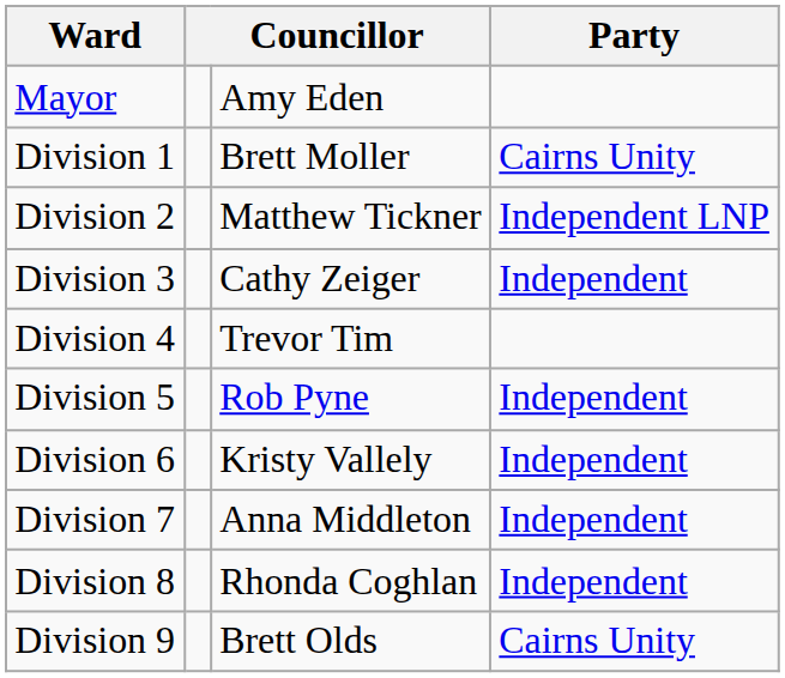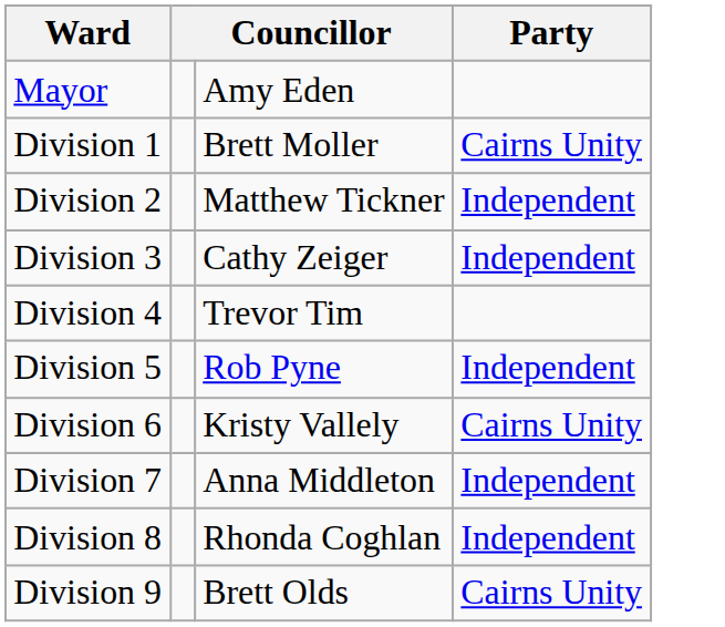 <table class="wikitable">
 <tr>
 <th>Ward</th>
 <th colspan="2">Councillor</th>
 <th>Party</th>
 </tr>
 <tr>
 <td><a href='#'>Mayor</a></td>
 <td> </td>
 <td>Amy Eden</td>
 <td></td>
 </tr>
 <tr>
 <td>Division 1</td>
 <td> </td>
 <td>Brett Moller</td>
 <td><a href='#'>Cairns Unity</a></td>
 </tr>
 <tr>
 <td>Division 2</td>
 <td> </td>
 <td>Matthew Tickner</td>
-<td><a href='#'>Independent LNP</a></td>
+<td><a href='#'>Independent</a></td>
 </tr>
 <tr>
 <td>Division 3</td>
 <td> </td>
 <td>Cathy Zeiger</td>
 <td><a href='#'>Independent</a></td>
 </tr>
 <tr>
 <td>Division 4</td>
 <td> </td>
 <td>Trevor Tim</td>
 <td></td>
 </tr>
 <tr>
 <td>Division 5</td>
 <td></td>
 <td><a href='#'>Rob Pyne</a></td>
 <td><a href='#'>Independent</a></td>
 </tr>
 <tr>
 <td>Division 6</td>
 <td> </td>
 <td>Kristy Vallely</td>
-<td><a href='#'>Independent</a></td>
+<td><a href='#'>Cairns Unity</a></td>
 </tr>
 <tr>
 <td>Division 7</td>
 <td> </td>
 <td>Anna Middleton</td>
 <td><a href='#'>Independent</a></td>
 </tr>
 <tr>
 <td>Division 8</td>
 <td> </td>
 <td>Rhonda Coghlan</td>
 <td><a href='#'>Independent</a></td>
 </tr>
 <tr>
 <td>Division 9</td>
 <td> </td>
 <td>Brett Olds</td>
 <td><a href='#'>Cairns Unity</a></td>
 </tr>
 </table>
